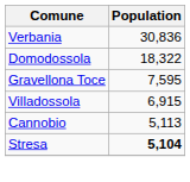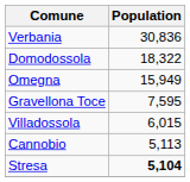 <table class="wikitable">
 <tr>
 <th>Comune</th>
 <th>Population</th>
 </tr>
 <tr>
 <td><a href='#'>Verbania</a></td>
 <td align="right">30,836</td>
 </tr>
 <tr>
 <td><a href='#'>Domodossola</a></td>
 <td align="right">18,322</td>
 </tr>
 <tr>
+<td><a href='#'>Omegna</a></td>
+<td align="right">15,949</td>
+</tr>
+<tr>
 <td><a href='#'>Gravellona Toce</a></td>
 <td align="right">7,595</td>
 </tr>
 <tr>
 <td><a href='#'>Villadossola</a></td>
-<td align="right">6,915</td>
+<td align="right">6,015</td>
 </tr>
 <tr>
 <td><a href='#'>Cannobio</a></td>
 <td align="right">5,113</td>
 </tr>
 <tr>
 <td><a href='#'>Stresa</a></td>
 <td align="right"><strong>5,104</strong></td>
 </tr>
 <tr>
 </tr>
 </table>
